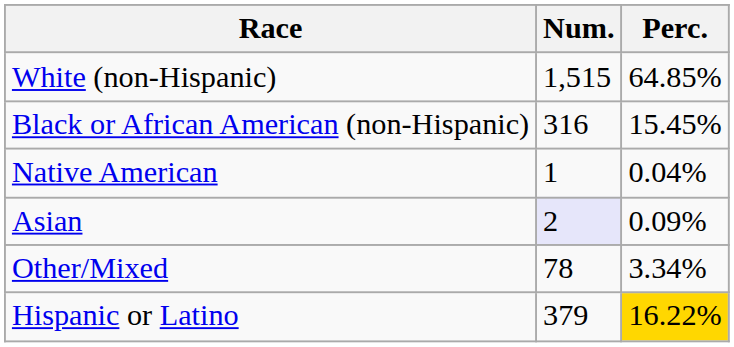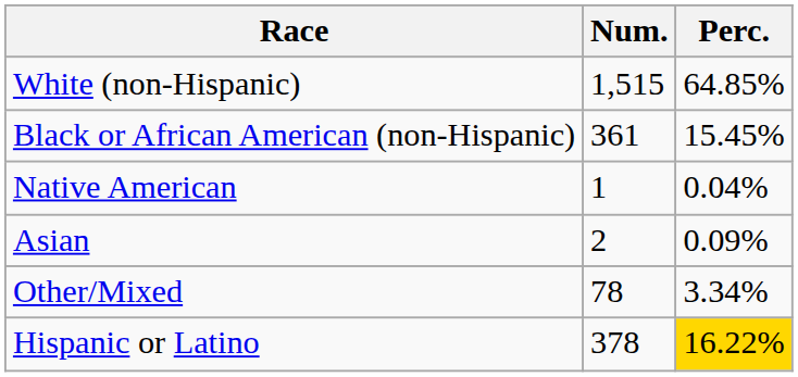 <table class="wikitable">
 <tr>
 <th>Race</th>
 <th>Num.</th>
 <th>Perc.</th>
 </tr>
 <tr>
 <td><a href='#'>White</a> (non-Hispanic)</td>
 <td>1,515</td>
 <td>64.85%</td>
 </tr>
 <tr>
 <td><a href='#'>Black or African American</a> (non-Hispanic)</td>
-<td>316</td>
+<td>361</td>
 <td>15.45%</td>
 </tr>
 <tr>
 <td><a href='#'>Native American</a></td>
 <td>1</td>
 <td>0.04%</td>
 </tr>
 <tr>
 <td><a href='#'>Asian</a></td>
-<td style="background: lavender;">2</td>
+<td>2</td>
 <td>0.09%</td>
 </tr>
 <tr>
 <td><a href='#'>Other/Mixed</a></td>
 <td>78</td>
 <td>3.34%</td>
 </tr>
 <tr>
 <td><a href='#'>Hispanic</a> or <a href='#'>Latino</a></td>
-<td>379</td>
+<td>378</td>
 <td style="background: gold;">16.22%</td>
 </tr>
 </table>
